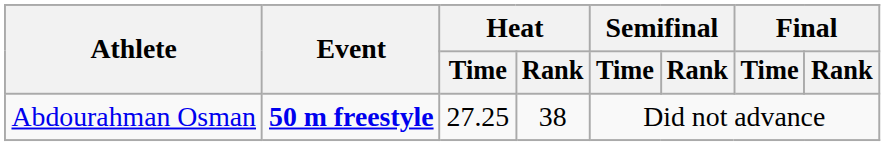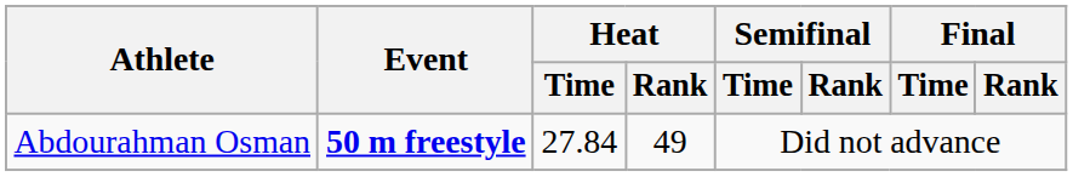 <table class=wikitable style="font-size:90%">
 <tr>
 <th rowspan="2">Athlete</th>
 <th rowspan="2">Event</th>
 <th colspan="2">Heat</th>
 <th colspan="2">Semifinal</th>
 <th colspan="2">Final</th>
 </tr>
 <tr style="font-size:95%">
 <th>Time</th>
 <th>Rank</th>
 <th>Time</th>
 <th>Rank</th>
 <th>Time</th>
 <th>Rank</th>
 </tr>
 <tr align=center>
 <td align=left><a href='#'>Abdourahman Osman</a></td>
 <td align=left><strong><a href='#'>50 m freestyle</a></strong></td>
-<td>27.25</td>
-<td>38</td>
+<td>27.84</td>
+<td>49</td>
 <td colspan=4>Did not advance</td>
 </tr>
 </table>
